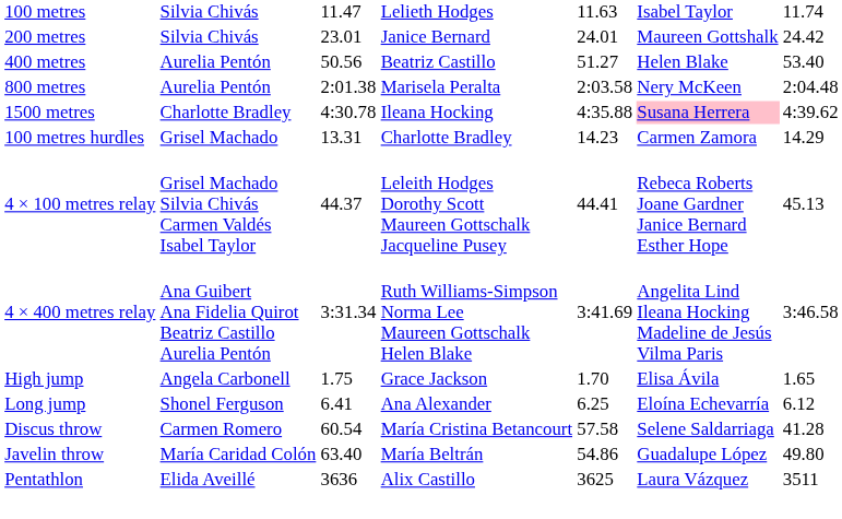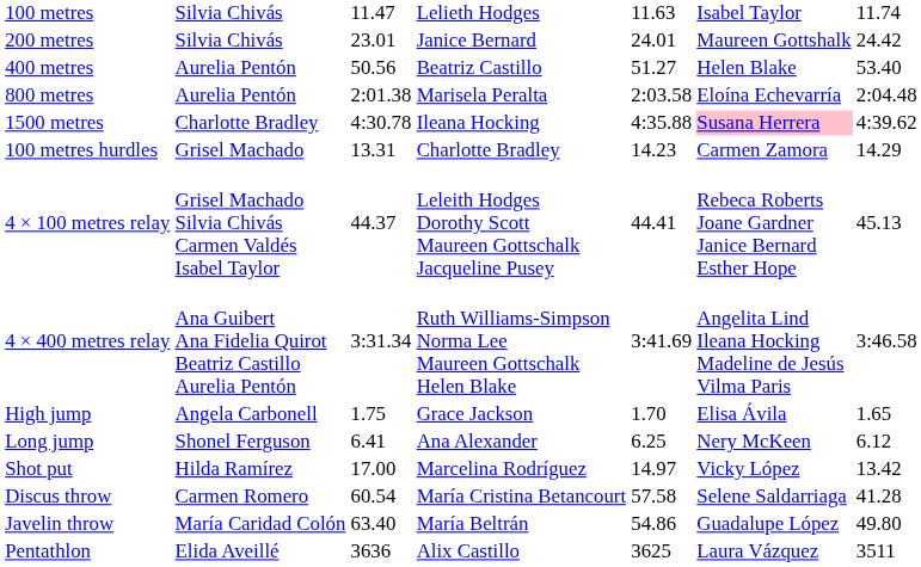 <table>
 <tr>
 <td><a href='#'>100 metres</a></td>
 <td><a href='#'>Silvia Chivás</a><br> </td>
 <td>11.47</td>
 <td><a href='#'>Lelieth Hodges</a><br> </td>
 <td>11.63</td>
 <td><a href='#'>Isabel Taylor</a><br> </td>
 <td>11.74</td>
 </tr>
 <tr>
 <td><a href='#'>200 metres</a></td>
 <td><a href='#'>Silvia Chivás</a><br> </td>
 <td>23.01 </td>
 <td><a href='#'>Janice Bernard</a><br> </td>
 <td>24.01</td>
 <td><a href='#'>Maureen Gottshalk</a><br> </td>
 <td>24.42</td>
 </tr>
 <tr>
 <td><a href='#'>400 metres</a></td>
 <td><a href='#'>Aurelia Pentón</a><br> </td>
 <td>50.56 </td>
 <td><a href='#'>Beatriz Castillo</a><br> </td>
 <td>51.27</td>
 <td><a href='#'>Helen Blake</a><br> </td>
 <td>53.40</td>
 </tr>
 <tr>
 <td><a href='#'>800 metres</a></td>
 <td><a href='#'>Aurelia Pentón</a><br> </td>
 <td>2:01.38 </td>
 <td><a href='#'>Marisela Peralta</a><br> </td>
 <td>2:03.58</td>
-<td><a href='#'>Nery McKeen</a><br> </td>
+<td><a href='#'>Eloína Echevarría</a><br> </td>
 <td>2:04.48</td>
 </tr>
 <tr>
 <td><a href='#'>1500 metres</a></td>
 <td><a href='#'>Charlotte Bradley</a><br> </td>
 <td>4:30.78 </td>
 <td><a href='#'>Ileana Hocking</a><br> </td>
 <td>4:35.88</td>
 <td style="background: pink;"><a href='#'>Susana Herrera</a><br> </td>
 <td>4:39.62</td>
 </tr>
 <tr>
 <td><a href='#'>100 metres hurdles</a></td>
 <td><a href='#'>Grisel Machado</a><br> </td>
 <td>13.31 </td>
 <td><a href='#'>Charlotte Bradley</a><br> </td>
 <td>14.23</td>
 <td><a href='#'>Carmen Zamora</a><br> </td>
 <td>14.29</td>
 </tr>
 <tr>
 <td><a href='#'>4 × 100 metres relay</a></td>
 <td><br><a href='#'>Grisel Machado</a><br><a href='#'>Silvia Chivás</a><br><a href='#'>Carmen Valdés</a><br><a href='#'>Isabel Taylor</a></td>
 <td>44.37 </td>
 <td><br><a href='#'>Leleith Hodges</a><br><a href='#'>Dorothy Scott</a><br><a href='#'>Maureen Gottschalk</a><br><a href='#'>Jacqueline Pusey</a></td>
 <td>44.41</td>
 <td><br><a href='#'>Rebeca Roberts</a><br><a href='#'>Joane Gardner</a><br><a href='#'>Janice Bernard</a><br><a href='#'>Esther Hope</a></td>
 <td>45.13</td>
 </tr>
 <tr>
 <td><a href='#'>4 × 400 metres relay</a></td>
 <td><br><a href='#'>Ana Guibert</a><br><a href='#'>Ana Fidelia Quirot</a><br><a href='#'>Beatriz Castillo</a><br><a href='#'>Aurelia Pentón</a></td>
 <td>3:31.34 </td>
 <td><br><a href='#'>Ruth Williams-Simpson</a><br><a href='#'>Norma Lee</a><br><a href='#'>Maureen Gottschalk</a><br><a href='#'>Helen Blake</a></td>
 <td>3:41.69</td>
 <td><br><a href='#'>Angelita Lind</a><br><a href='#'>Ileana Hocking</a><br><a href='#'>Madeline de Jesús</a><br><a href='#'>Vilma Paris</a></td>
 <td>3:46.58</td>
 </tr>
 <tr>
 <td><a href='#'>High jump</a></td>
 <td><a href='#'>Angela Carbonell</a><br> </td>
 <td>1.75 </td>
 <td><a href='#'>Grace Jackson</a><br> </td>
 <td>1.70</td>
 <td><a href='#'>Elisa Ávila</a><br> </td>
 <td>1.65</td>
 </tr>
 <tr>
 <td><a href='#'>Long jump</a></td>
 <td><a href='#'>Shonel Ferguson</a><br> </td>
 <td>6.41</td>
 <td><a href='#'>Ana Alexander</a><br> </td>
 <td>6.25</td>
-<td><a href='#'>Eloína Echevarría</a><br> </td>
+<td><a href='#'>Nery McKeen</a><br> </td>
 <td>6.12</td>
+</tr>
+<tr>
+<td><a href='#'>Shot put</a></td>
+<td><a href='#'>Hilda Ramírez</a><br> </td>
+<td>17.00 </td>
+<td><a href='#'>Marcelina Rodríguez</a><br> </td>
+<td>14.97</td>
+<td><a href='#'>Vicky López</a><br> </td>
+<td>13.42</td>
 </tr>
 <tr>
 <td><a href='#'>Discus throw</a></td>
 <td><a href='#'>Carmen Romero</a><br> </td>
 <td>60.54 </td>
 <td><a href='#'>María Cristina Betancourt</a><br> </td>
 <td>57.58</td>
 <td><a href='#'>Selene Saldarriaga</a><br> </td>
 <td>41.28</td>
 </tr>
 <tr>
 <td><a href='#'>Javelin throw</a></td>
 <td><a href='#'>María Caridad Colón</a><br> </td>
 <td>63.40 </td>
 <td><a href='#'>María Beltrán</a><br> </td>
 <td>54.86</td>
 <td><a href='#'>Guadalupe López</a><br> </td>
 <td>49.80</td>
 </tr>
 <tr>
 <td><a href='#'>Pentathlon</a></td>
 <td><a href='#'>Elida Aveillé</a><br> </td>
 <td>3636</td>
 <td><a href='#'>Alix Castillo</a><br> </td>
 <td>3625</td>
 <td><a href='#'>Laura Vázquez</a><br> </td>
 <td>3511</td>
 </tr>
 </table>
